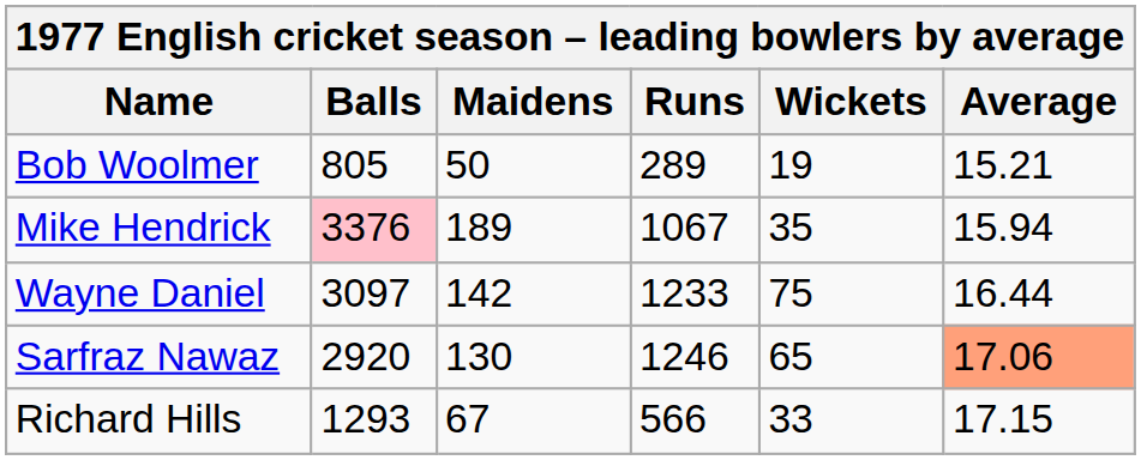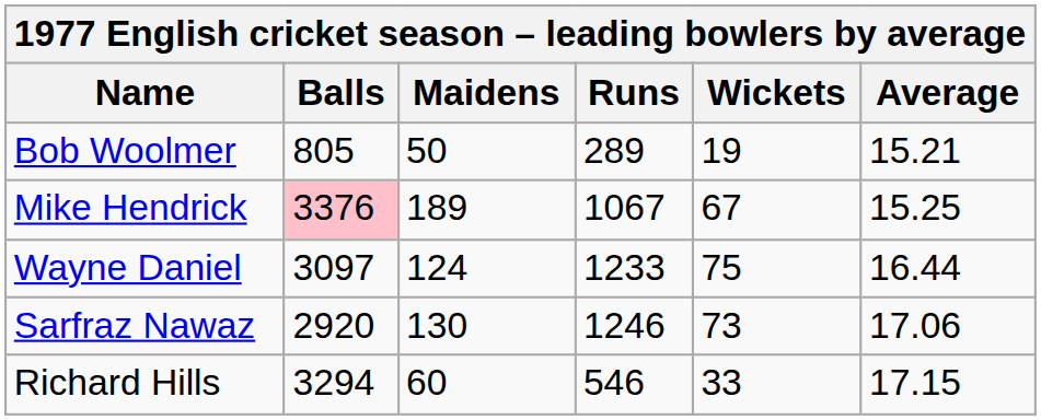 <table class="wikitable">
 <tr>
 <th bgcolor="#efefef" colspan="7">1977 English cricket season – leading bowlers by average</th>
 </tr>
 <tr bgcolor="#efefef">
 <th>Name</th>
 <th>Balls</th>
 <th>Maidens</th>
 <th>Runs</th>
 <th>Wickets</th>
 <th>Average</th>
 </tr>
 <tr>
 <td><a href='#'>Bob Woolmer</a></td>
 <td>805</td>
 <td>50</td>
 <td>289</td>
 <td>19</td>
 <td>15.21</td>
 </tr>
 <tr>
 <td><a href='#'>Mike Hendrick</a></td>
 <td style="background: pink;">3376</td>
 <td>189</td>
 <td>1067</td>
-<td>35</td>
-<td>15.94</td>
+<td>67</td>
+<td>15.25</td>
 </tr>
 <tr>
 <td><a href='#'>Wayne Daniel</a></td>
 <td>3097</td>
-<td>142</td>
+<td>124</td>
 <td>1233</td>
 <td>75</td>
 <td>16.44</td>
 </tr>
 <tr>
 <td><a href='#'>Sarfraz Nawaz</a></td>
 <td>2920</td>
 <td>130</td>
 <td>1246</td>
-<td>65</td>
-<td style="background: lightsalmon;">17.06</td>
+<td>73</td>
+<td>17.06</td>
 </tr>
 <tr>
 <td>Richard Hills</td>
-<td>1293</td>
-<td>67</td>
-<td>566</td>
+<td>3294</td>
+<td>60</td>
+<td>546</td>
 <td>33</td>
 <td>17.15</td>
 </tr>
 </table>
